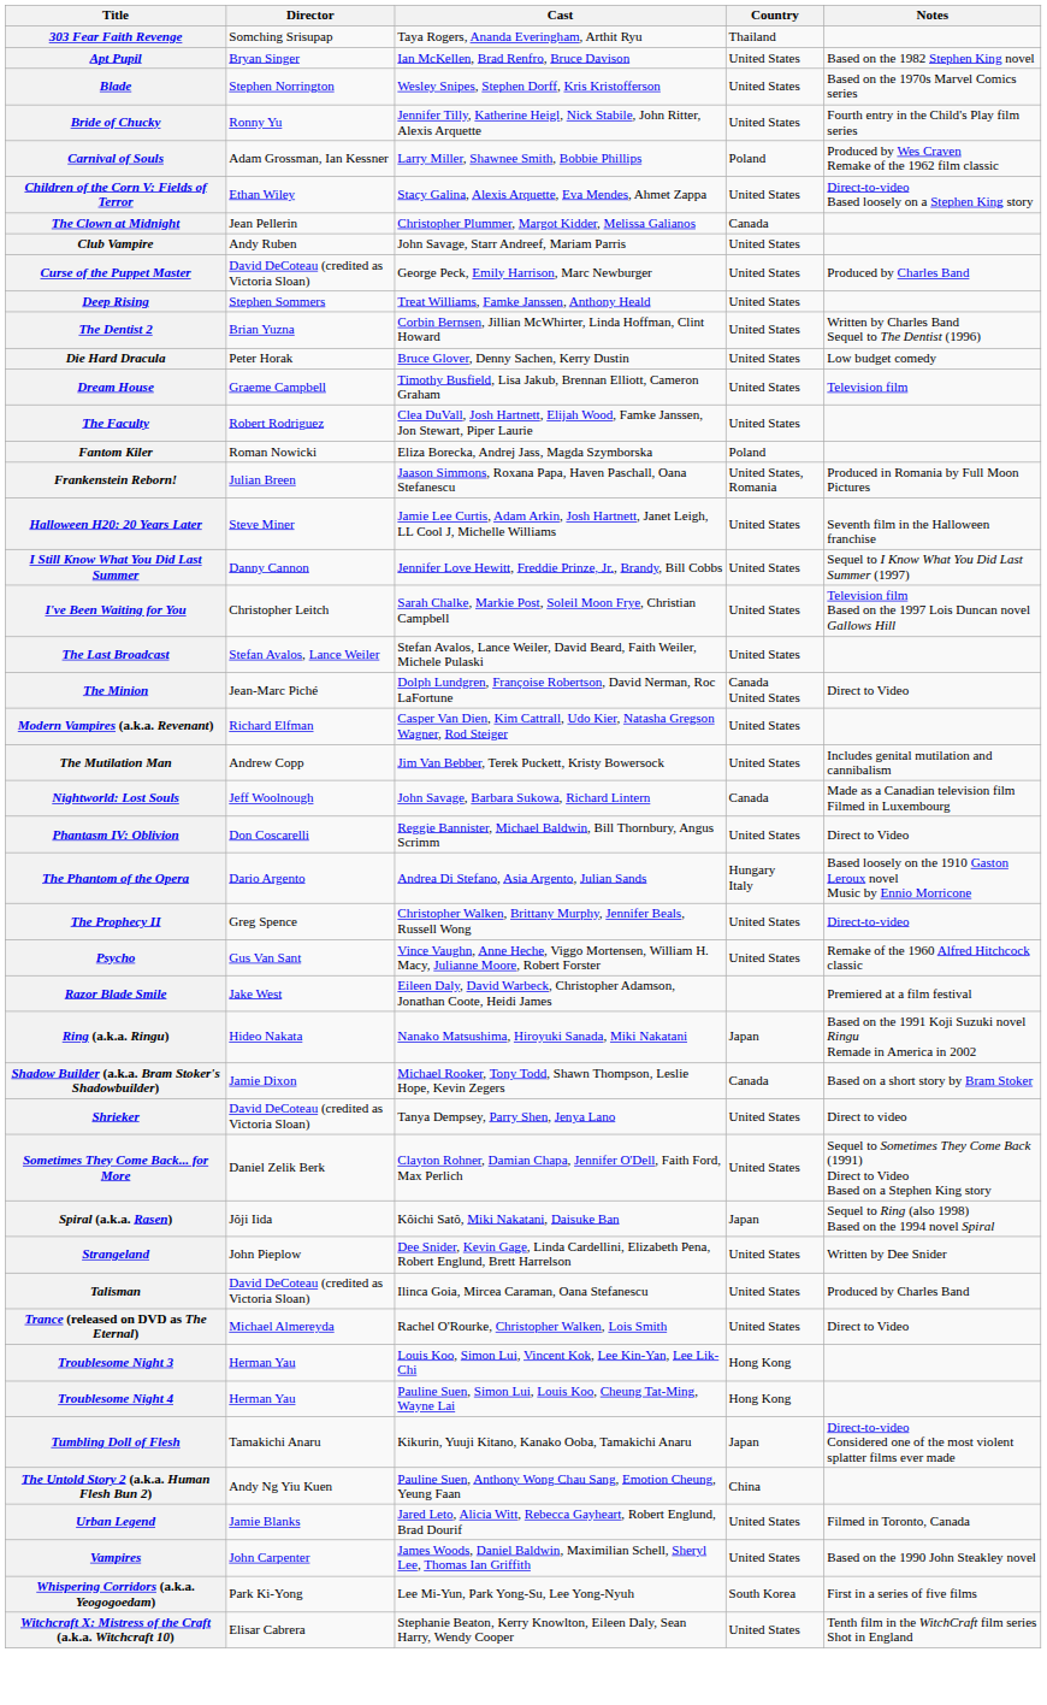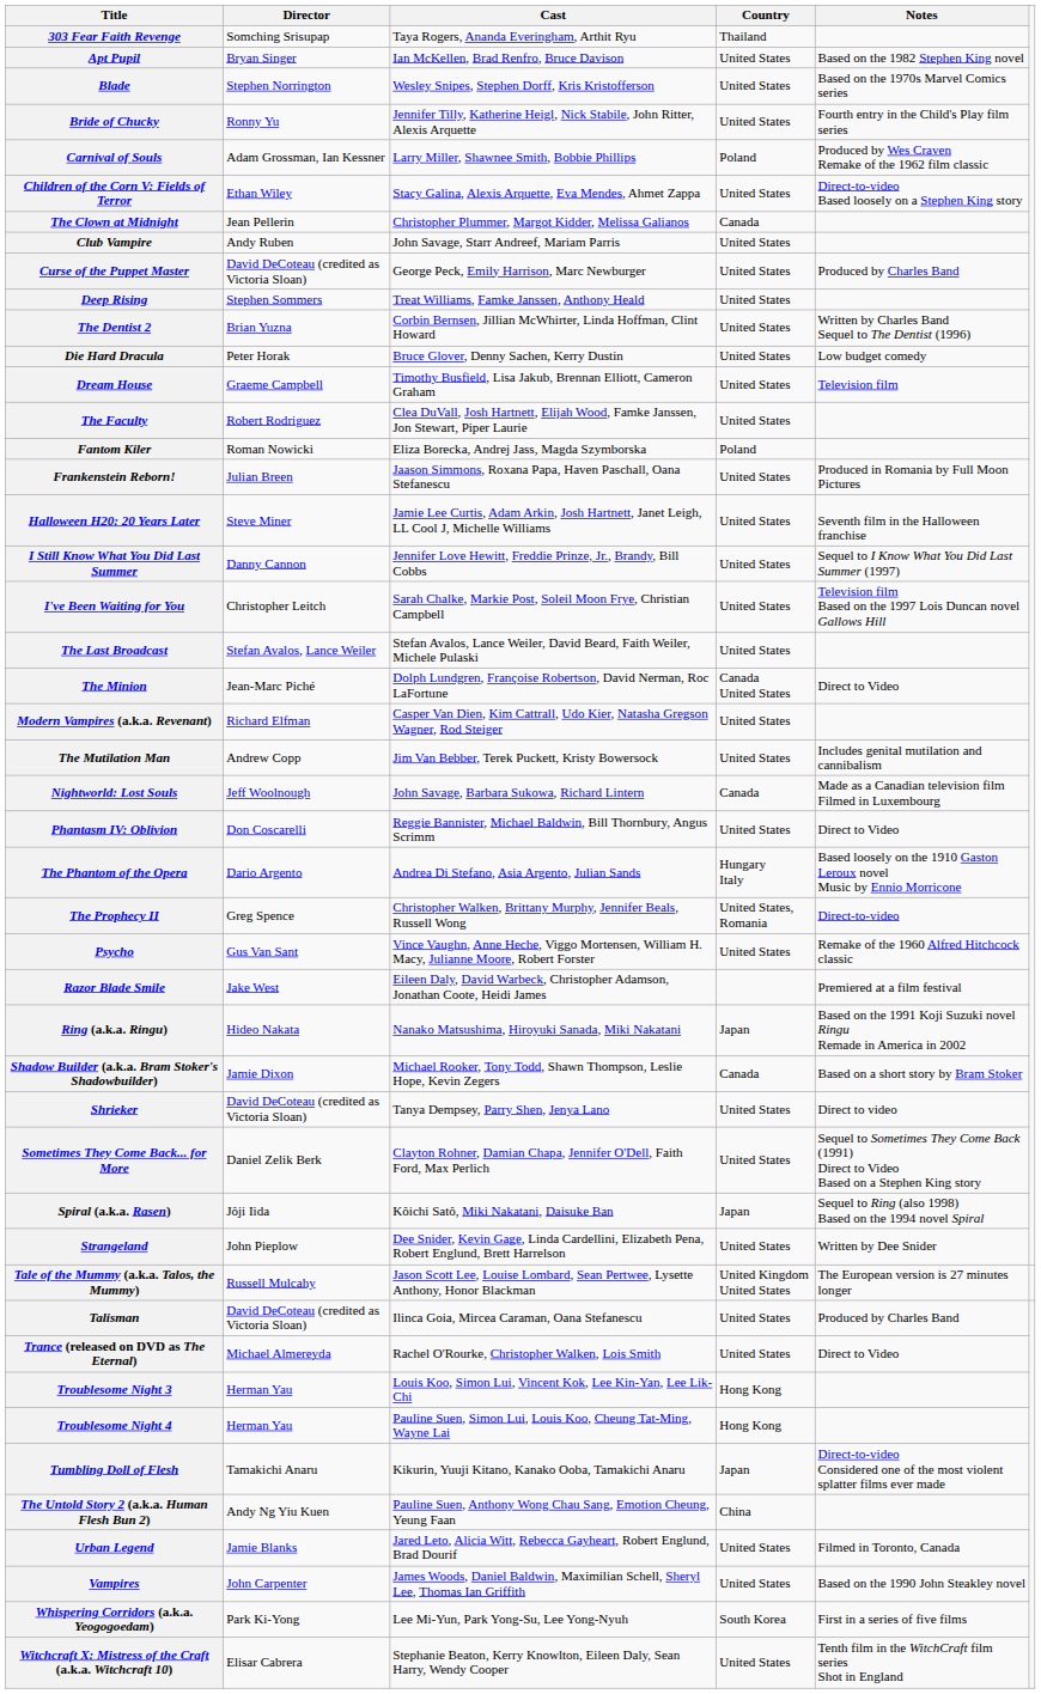 <table class="wikitable sortable">
 <tr>
 <th scope="col">Title</th>
 <th scope="col" class="unsortable">Director</th>
 <th scope="col" class="unsortable">Cast</th>
 <th scope="col">Country</th>
 <th scope="col" class="unsortable">Notes</th>
 </tr>
 <tr>
 <th><em><a href='#'>303 Fear Faith Revenge</a></em></th>
 <td>Somching Srisupap</td>
 <td>Taya Rogers, <a href='#'>Ananda Everingham</a>, Arthit Ryu</td>
 <td>Thailand</td>
 <td></td>
 </tr>
 <tr>
 <th><em><a href='#'>Apt Pupil</a></em></th>
 <td><a href='#'>Bryan Singer</a></td>
 <td><a href='#'>Ian McKellen</a>, <a href='#'>Brad Renfro</a>, <a href='#'>Bruce Davison</a></td>
 <td>United States</td>
 <td>Based on the 1982 <a href='#'>Stephen King</a> novel </td>
 </tr>
 <tr>
 <th><em><a href='#'>Blade</a></em></th>
 <td><a href='#'>Stephen Norrington</a></td>
 <td><a href='#'>Wesley Snipes</a>, <a href='#'>Stephen Dorff</a>, <a href='#'>Kris Kristofferson</a></td>
 <td>United States</td>
 <td>Based on the 1970s Marvel Comics series</td>
 </tr>
 <tr>
 <th><em><a href='#'>Bride of Chucky</a></em></th>
 <td><a href='#'>Ronny Yu</a></td>
 <td><a href='#'>Jennifer Tilly</a>, <a href='#'>Katherine Heigl</a>, <a href='#'>Nick Stabile</a>, John Ritter, Alexis Arquette</td>
 <td>United States</td>
 <td>Fourth entry in the Child's Play film series</td>
 </tr>
 <tr>
 <th><em><a href='#'>Carnival of Souls</a></em></th>
 <td>Adam Grossman, Ian Kessner</td>
 <td><a href='#'>Larry Miller</a>, <a href='#'>Shawnee Smith</a>, <a href='#'>Bobbie Phillips</a></td>
 <td>Poland</td>
 <td>Produced by <a href='#'>Wes Craven</a><br>Remake of the 1962 film classic</td>
 </tr>
 <tr>
 <th><em><a href='#'>Children of the Corn V: Fields of Terror</a></em></th>
 <td><a href='#'>Ethan Wiley</a></td>
 <td><a href='#'>Stacy Galina</a>, <a href='#'>Alexis Arquette</a>, <a href='#'>Eva Mendes</a>, Ahmet Zappa</td>
 <td>United States</td>
 <td><a href='#'>Direct-to-video</a><br>Based loosely on a <a href='#'>Stephen King</a> story</td>
 </tr>
 <tr>
 <th><em><a href='#'>The Clown at Midnight</a></em></th>
 <td>Jean Pellerin</td>
 <td><a href='#'>Christopher Plummer</a>, <a href='#'>Margot Kidder</a>, <a href='#'>Melissa Galianos</a></td>
 <td>Canada</td>
 <td></td>
 </tr>
 <tr>
 <th><em>Club Vampire</em></th>
 <td>Andy Ruben</td>
 <td>John Savage, Starr Andreef, Mariam Parris</td>
 <td>United States</td>
 <td></td>
 </tr>
 <tr>
 <th><em><a href='#'>Curse of the Puppet Master</a></em></th>
 <td><a href='#'>David DeCoteau</a> (credited as Victoria Sloan)</td>
 <td>George Peck, <a href='#'>Emily Harrison</a>, Marc Newburger</td>
 <td>United States</td>
 <td>Produced by <a href='#'>Charles Band</a></td>
 </tr>
 <tr>
 <th><em><a href='#'>Deep Rising</a></em></th>
 <td><a href='#'>Stephen Sommers</a></td>
 <td><a href='#'>Treat Williams</a>, <a href='#'>Famke Janssen</a>, <a href='#'>Anthony Heald</a></td>
 <td>United States</td>
 <td></td>
 </tr>
 <tr>
 <th><em><a href='#'>The Dentist 2</a></em></th>
 <td><a href='#'>Brian Yuzna</a></td>
 <td><a href='#'>Corbin Bernsen</a>, Jillian McWhirter, Linda Hoffman, Clint Howard</td>
 <td>United States</td>
 <td>Written by Charles Band<br>Sequel to <em>The Dentist</em> (1996)</td>
 </tr>
 <tr>
 <th><em>Die Hard Dracula</em></th>
 <td>Peter Horak</td>
 <td><a href='#'>Bruce Glover</a>, Denny Sachen, Kerry Dustin</td>
 <td>United States</td>
 <td>Low budget comedy</td>
 </tr>
 <tr>
 <th><em><a href='#'>Dream House</a></em></th>
 <td><a href='#'>Graeme Campbell</a></td>
 <td><a href='#'>Timothy Busfield</a>, Lisa Jakub, Brennan Elliott, Cameron Graham</td>
 <td>United States</td>
 <td><a href='#'>Television film</a></td>
 </tr>
 <tr>
 <th><em><a href='#'>The Faculty</a></em></th>
 <td><a href='#'>Robert Rodriguez</a></td>
 <td><a href='#'>Clea DuVall</a>, <a href='#'>Josh Hartnett</a>, <a href='#'>Elijah Wood</a>, Famke Janssen, Jon Stewart, Piper Laurie</td>
 <td>United States</td>
 <td></td>
 </tr>
 <tr>
 <th><em>Fantom Kiler</em></th>
 <td>Roman Nowicki</td>
 <td>Eliza Borecka, Andrej Jass, Magda Szymborska</td>
 <td>Poland</td>
 <td></td>
 </tr>
 <tr>
 <th><em>Frankenstein Reborn!</em></th>
 <td><a href='#'>Julian Breen</a></td>
 <td><a href='#'>Jaason Simmons</a>, Roxana Papa, Haven Paschall, Oana Stefanescu</td>
-<td>United States, Romania</td>
+<td>United States</td>
 <td>Produced in Romania by Full Moon Pictures</td>
 </tr>
 <tr>
 <th><em><a href='#'>Halloween H20: 20 Years Later</a></em></th>
 <td><a href='#'>Steve Miner</a></td>
 <td><a href='#'>Jamie Lee Curtis</a>, <a href='#'>Adam Arkin</a>, <a href='#'>Josh Hartnett</a>, Janet Leigh, LL Cool J, Michelle Williams</td>
 <td>United States</td>
 <td><br>Seventh film in the Halloween franchise</td>
 </tr>
 <tr>
 <th><em><a href='#'>I Still Know What You Did Last Summer</a></em></th>
 <td><a href='#'>Danny Cannon</a></td>
 <td><a href='#'>Jennifer Love Hewitt</a>, <a href='#'>Freddie Prinze, Jr.</a>, <a href='#'>Brandy</a>, Bill Cobbs</td>
 <td>United States</td>
 <td>Sequel to <em>I Know What You Did Last Summer</em> (1997)</td>
 </tr>
 <tr>
 <th><em><a href='#'>I've Been Waiting for You</a></em></th>
 <td>Christopher Leitch</td>
 <td><a href='#'>Sarah Chalke</a>, <a href='#'>Markie Post</a>, <a href='#'>Soleil Moon Frye</a>, Christian Campbell</td>
 <td>United States</td>
 <td><a href='#'>Television film</a><br> Based on the 1997 Lois Duncan novel <em>Gallows Hill</em></td>
 </tr>
 <tr>
 <th><em><a href='#'>The Last Broadcast</a></em></th>
 <td><a href='#'>Stefan Avalos</a>, <a href='#'>Lance Weiler</a></td>
 <td>Stefan Avalos, Lance Weiler, David Beard, Faith Weiler, Michele Pulaski</td>
 <td>United States</td>
 <td></td>
 </tr>
 <tr>
 <th><em><a href='#'>The Minion</a></em></th>
 <td>Jean-Marc Piché</td>
 <td><a href='#'>Dolph Lundgren</a>, <a href='#'>Françoise Robertson</a>, David Nerman, Roc LaFortune</td>
 <td>Canada<br>United States</td>
 <td>Direct to Video </td>
 </tr>
 <tr>
 <th><em><a href='#'>Modern Vampires</a></em> (a.k.a. <em>Revenant</em>)</th>
 <td><a href='#'>Richard Elfman</a></td>
 <td><a href='#'>Casper Van Dien</a>, <a href='#'>Kim Cattrall</a>, <a href='#'>Udo Kier</a>, <a href='#'>Natasha Gregson Wagner</a>, <a href='#'>Rod Steiger</a></td>
 <td>United States</td>
 <td></td>
 </tr>
 <tr>
 <th><em>The Mutilation Man</em></th>
 <td>Andrew Copp</td>
 <td><a href='#'>Jim Van Bebber</a>, Terek Puckett, Kristy Bowersock</td>
 <td>United States</td>
 <td>Includes genital mutilation and cannibalism</td>
 </tr>
 <tr>
 <th><em><a href='#'>Nightworld: Lost Souls</a></em></th>
 <td><a href='#'>Jeff Woolnough</a></td>
 <td><a href='#'>John Savage</a>, <a href='#'>Barbara Sukowa</a>, <a href='#'>Richard Lintern</a></td>
 <td>Canada</td>
 <td>Made as a Canadian television film<br>Filmed in Luxembourg</td>
 </tr>
 <tr DeCo>
 <th><em><a href='#'>Phantasm IV: Oblivion</a></em></th>
 <td><a href='#'>Don Coscarelli</a></td>
 <td><a href='#'>Reggie Bannister</a>, <a href='#'>Michael Baldwin</a>, Bill Thornbury, Angus Scrimm</td>
 <td>United States</td>
 <td>Direct to Video</td>
 </tr>
 <tr>
 <th><em><a href='#'>The Phantom of the Opera</a></em></th>
 <td><a href='#'>Dario Argento</a></td>
 <td><a href='#'>Andrea Di Stefano</a>, <a href='#'>Asia Argento</a>, <a href='#'>Julian Sands</a></td>
 <td>Hungary<br>Italy</td>
 <td>Based loosely on the 1910 <a href='#'>Gaston Leroux</a> novel<br>Music by <a href='#'>Ennio Morricone</a></td>
 </tr>
 <tr>
 <th><em><a href='#'>The Prophecy II</a></em></th>
 <td>Greg Spence</td>
 <td><a href='#'>Christopher Walken</a>, <a href='#'>Brittany Murphy</a>, <a href='#'>Jennifer Beals</a>, Russell Wong</td>
-<td>United States</td>
+<td>United States, Romania</td>
 <td><a href='#'>Direct-to-video</a></td>
 </tr>
 <tr>
 <th><em><a href='#'>Psycho</a></em></th>
 <td><a href='#'>Gus Van Sant</a></td>
 <td><a href='#'>Vince Vaughn</a>, <a href='#'>Anne Heche</a>, Viggo Mortensen, William H. Macy, <a href='#'>Julianne Moore</a>, Robert Forster</td>
 <td>United States</td>
 <td>Remake of the 1960 <a href='#'>Alfred Hitchcock</a> classic</td>
 </tr>
 <tr>
 <th><em><a href='#'>Razor Blade Smile</a></em></th>
 <td><a href='#'>Jake West</a></td>
 <td><a href='#'>Eileen Daly</a>, <a href='#'>David Warbeck</a>, Christopher Adamson, Jonathan Coote, Heidi James</td>
 <td></td>
 <td>Premiered at a film festival</td>
 </tr>
 <tr>
 <th><em><a href='#'>Ring</a></em> (a.k.a. <em>Ringu</em>)</th>
 <td><a href='#'>Hideo Nakata</a></td>
 <td><a href='#'>Nanako Matsushima</a>, <a href='#'>Hiroyuki Sanada</a>, <a href='#'>Miki Nakatani</a></td>
 <td>Japan</td>
 <td>Based on the 1991 Koji Suzuki novel <em>Ringu</em> <br>Remade in America in 2002</td>
 </tr>
 <tr>
 <th><em><a href='#'>Shadow Builder</a></em> (a.k.a. <em>Bram Stoker's Shadowbuilder</em>)</th>
 <td><a href='#'>Jamie Dixon</a></td>
 <td><a href='#'>Michael Rooker</a>, <a href='#'>Tony Todd</a>, Shawn Thompson, Leslie Hope, Kevin Zegers</td>
 <td>Canada</td>
 <td>Based on a short story by <a href='#'>Bram Stoker</a></td>
 </tr>
 <tr>
 <th><em><a href='#'>Shrieker</a></em></th>
 <td><a href='#'>David DeCoteau</a> (credited as Victoria Sloan)</td>
 <td>Tanya Dempsey, <a href='#'>Parry Shen</a>, <a href='#'>Jenya Lano</a></td>
 <td>United States</td>
 <td>Direct to video</td>
 </tr>
 <tr>
 <th><em><a href='#'>Sometimes They Come Back... for More</a></em></th>
 <td>Daniel Zelik Berk</td>
 <td><a href='#'>Clayton Rohner</a>, <a href='#'>Damian Chapa</a>, <a href='#'>Jennifer O'Dell</a>, Faith Ford, Max Perlich</td>
 <td>United States</td>
 <td>Sequel to <em>Sometimes They Come Back</em> (1991)<br>Direct to Video<br>Based on a Stephen King story </td>
 </tr>
 <tr>
 <th><em>Spiral</em> (a.k.a. <em><a href='#'>Rasen</a></em>)</th>
 <td>Jôji Iida</td>
 <td>Kôichi Satô, <a href='#'>Miki Nakatani</a>, <a href='#'>Daisuke Ban</a></td>
 <td>Japan</td>
 <td>Sequel to <em>Ring</em> (also 1998)<br>Based on the 1994 novel <em>Spiral</em></td>
 </tr>
 <tr>
 <th><em><a href='#'>Strangeland</a></em></th>
 <td>John Pieplow</td>
 <td><a href='#'>Dee Snider</a>, <a href='#'>Kevin Gage</a>, Linda Cardellini, Elizabeth Pena, Robert Englund, Brett Harrelson</td>
 <td>United States</td>
 <td>Written by Dee Snider</td>
+</tr>
+<tr>
+<th><em><a href='#'>Tale of the Mummy</a></em> (a.k.a. <em>Talos, the Mummy</em>)</th>
+<td><a href='#'>Russell Mulcahy</a></td>
+<td><a href='#'>Jason Scott Lee</a>, <a href='#'>Louise Lombard</a>, <a href='#'>Sean Pertwee</a>, Lysette Anthony, Honor Blackman</td>
+<td>United Kingdom<br>United States</td>
+<td>The European version is 27 minutes longer</td>
+<td></td>
 </tr>
 <tr>
 <th><em>Talisman</em></th>
 <td><a href='#'>David DeCoteau</a> (credited as Victoria Sloan)</td>
 <td>Ilinca Goia, Mircea Caraman, Oana Stefanescu</td>
 <td>United States</td>
 <td>Produced by Charles Band</td>
 </tr>
 <tr>
 <th><em><a href='#'>Trance</a></em> (released on DVD as <em>The Eternal</em>)</th>
 <td><a href='#'>Michael Almereyda</a></td>
 <td>Rachel O'Rourke, <a href='#'>Christopher Walken</a>, <a href='#'>Lois Smith</a></td>
 <td>United States</td>
 <td>Direct to Video</td>
 </tr>
 <tr>
 <th><em><a href='#'>Troublesome Night 3</a></em></th>
 <td><a href='#'>Herman Yau</a></td>
 <td><a href='#'>Louis Koo</a>, <a href='#'>Simon Lui</a>, <a href='#'>Vincent Kok</a>, <a href='#'>Lee Kin-Yan</a>, <a href='#'>Lee Lik-Chi</a></td>
 <td>Hong Kong</td>
 <td></td>
 </tr>
 <tr>
 <th><em><a href='#'>Troublesome Night 4</a></em></th>
 <td><a href='#'>Herman Yau</a></td>
 <td><a href='#'>Pauline Suen</a>, <a href='#'>Simon Lui</a>, <a href='#'>Louis Koo</a>, <a href='#'>Cheung Tat-Ming</a>, <a href='#'>Wayne Lai</a></td>
 <td>Hong Kong</td>
 <td></td>
 </tr>
 <tr>
 <th><em><a href='#'>Tumbling Doll of Flesh</a></em></th>
 <td>Tamakichi Anaru</td>
 <td>Kikurin, Yuuji Kitano, Kanako Ooba, Tamakichi Anaru</td>
 <td>Japan</td>
 <td><a href='#'>Direct-to-video</a><br>Considered one of the most violent splatter films ever made</td>
 </tr>
 <tr>
 <th><em><a href='#'>The Untold Story 2</a></em> (a.k.a. <em>Human Flesh Bun 2</em>)</th>
 <td>Andy Ng Yiu Kuen</td>
 <td><a href='#'>Pauline Suen</a>, <a href='#'>Anthony Wong Chau Sang</a>, <a href='#'>Emotion Cheung</a>, Yeung Faan</td>
 <td>China</td>
 <td></td>
 </tr>
 <tr>
 <th><em><a href='#'>Urban Legend</a></em></th>
 <td><a href='#'>Jamie Blanks</a></td>
 <td><a href='#'>Jared Leto</a>, <a href='#'>Alicia Witt</a>, <a href='#'>Rebecca Gayheart</a>, Robert Englund, Brad Dourif</td>
 <td>United States</td>
 <td>Filmed in Toronto, Canada </td>
 </tr>
 <tr>
 <th><em><a href='#'>Vampires</a></em></th>
 <td><a href='#'>John Carpenter</a></td>
 <td><a href='#'>James Woods</a>, <a href='#'>Daniel Baldwin</a>, Maximilian Schell, <a href='#'>Sheryl Lee</a>, <a href='#'>Thomas Ian Griffith</a></td>
 <td>United States</td>
 <td>Based on the 1990 John Steakley novel</td>
 </tr>
 <tr>
 <th><em><a href='#'>Whispering Corridors</a></em> (a.k.a. <em>Yeogogoedam</em>)</th>
 <td>Park Ki-Yong</td>
 <td>Lee Mi-Yun, Park Yong-Su, Lee Yong-Nyuh</td>
 <td>South Korea</td>
 <td>First in a series of five films </td>
 </tr>
 <tr>
 <th><em><a href='#'>Witchcraft X: Mistress of the Craft</a></em> (a.k.a. <em>Witchcraft 10</em>)</th>
 <td>Elisar Cabrera</td>
 <td>Stephanie Beaton, Kerry Knowlton, Eileen Daly, Sean Harry, Wendy Cooper</td>
 <td>United States</td>
 <td>Tenth film in the <em>WitchCraft</em> film series<br>Shot in England</td>
 </tr>
 </table>
